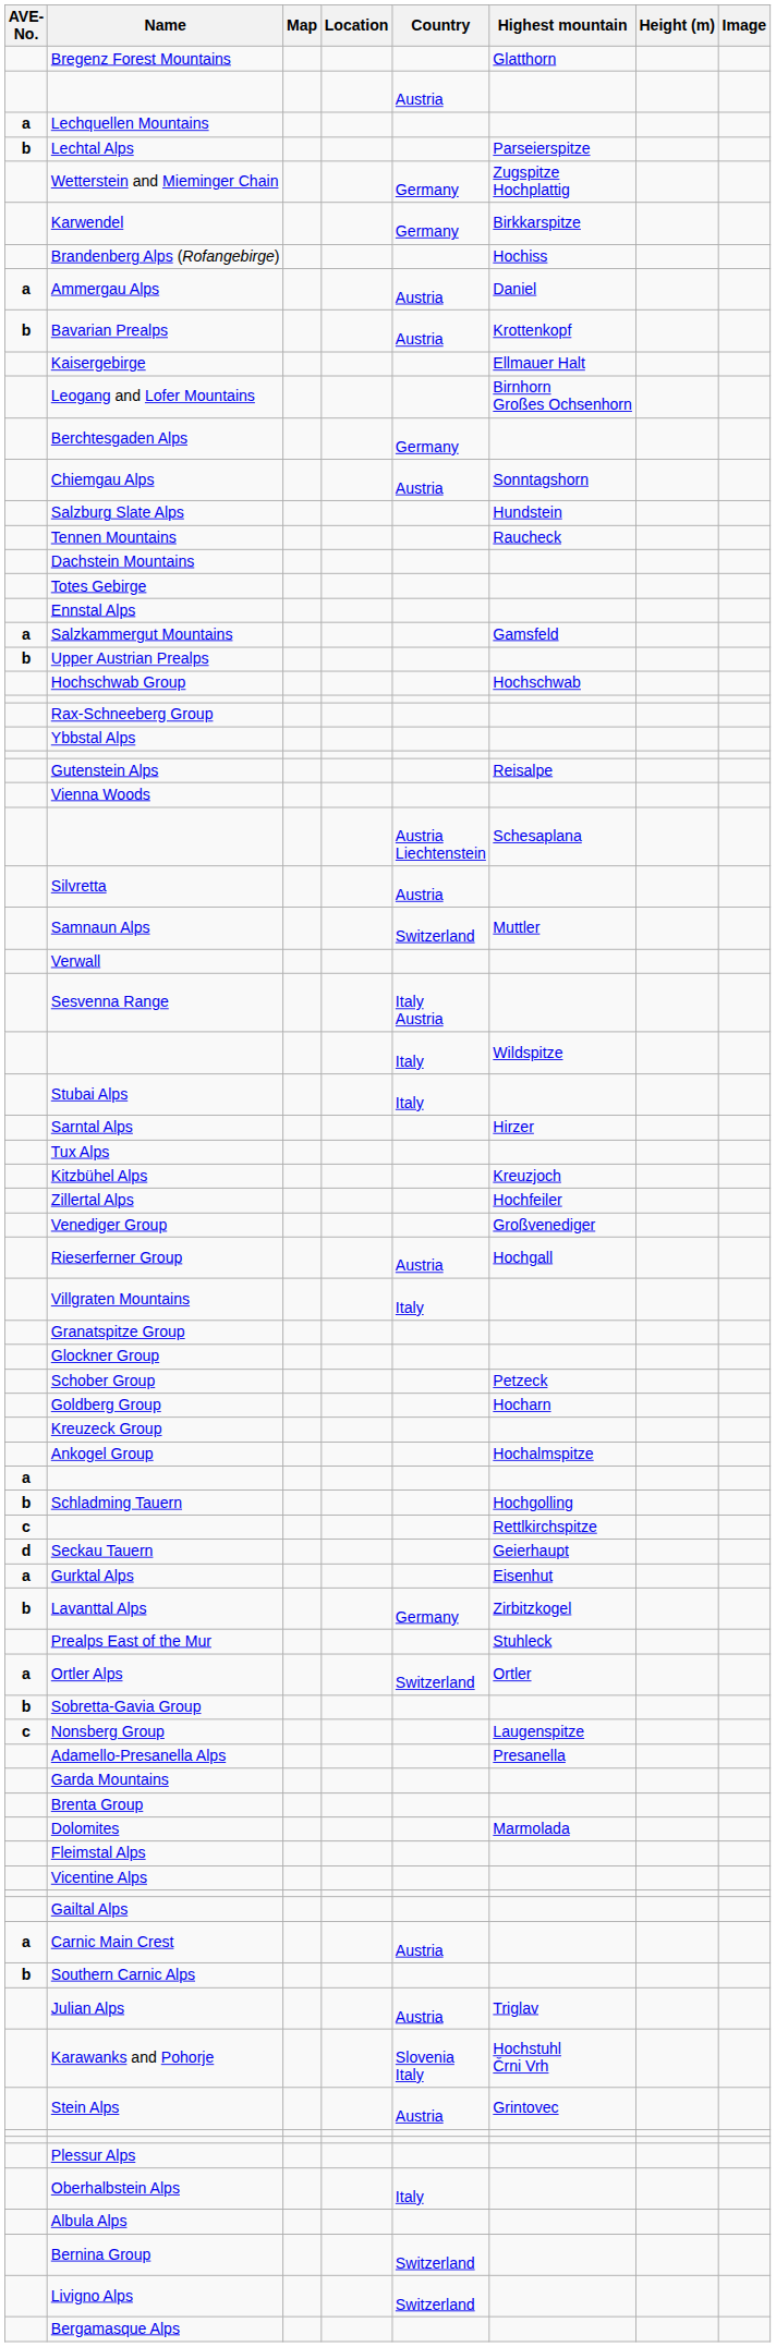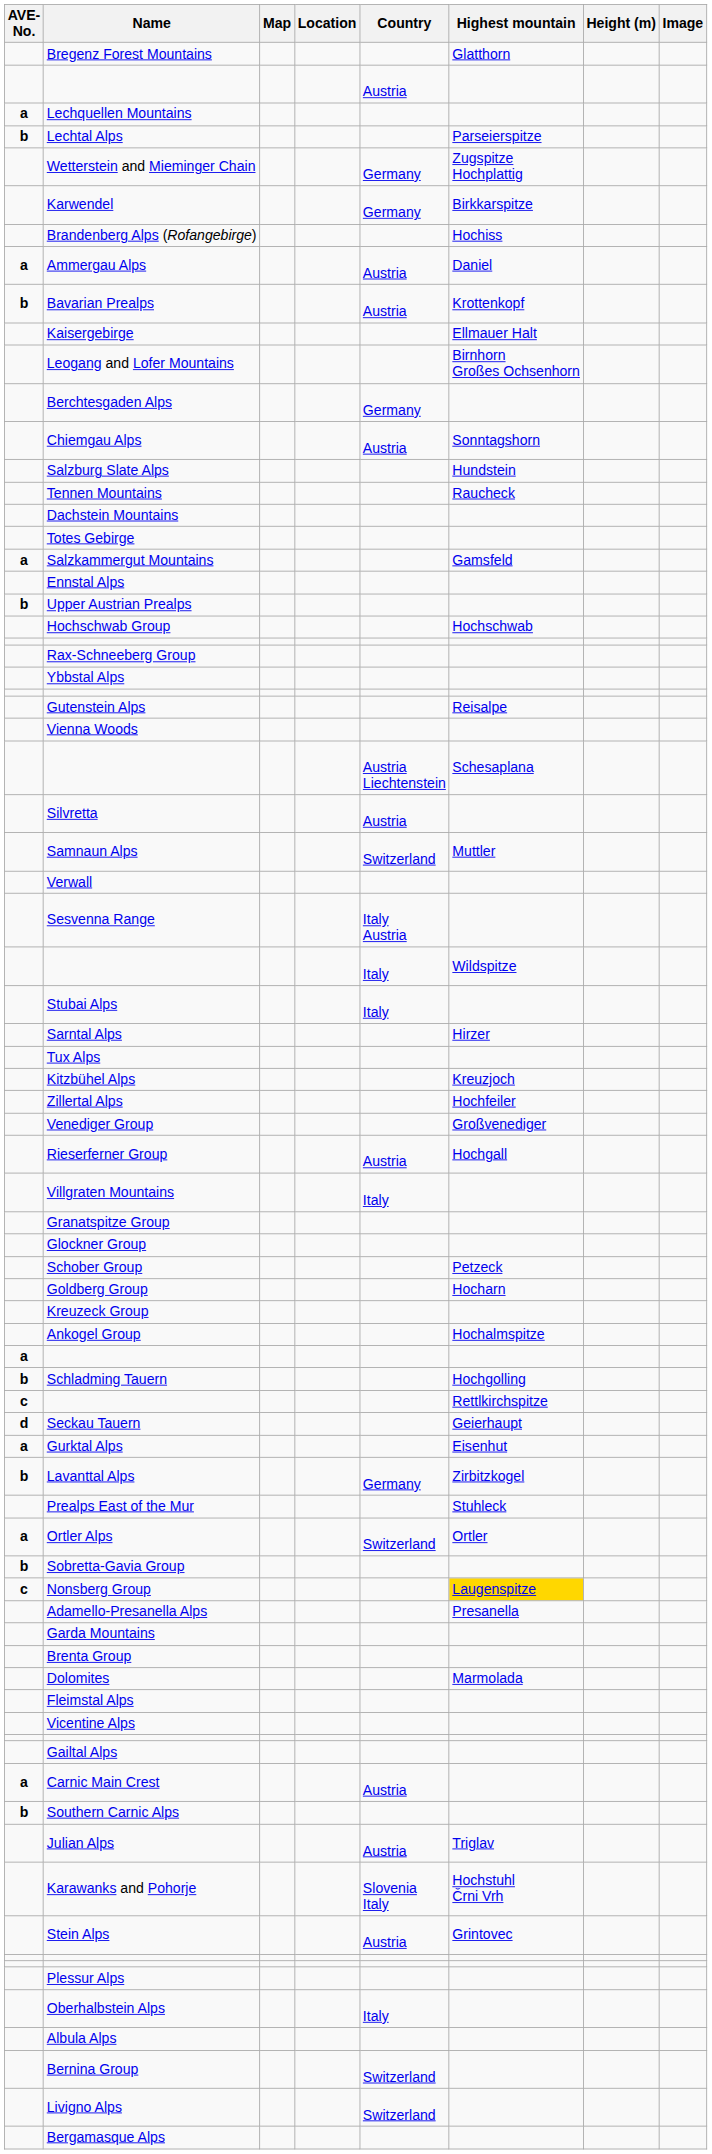 <table class="wikitable sortable" style="font-size:100%">
 <tr class="hintergrundfarbe5">
 <th>AVE-<br>No.</th>
 <th>Name</th>
 <th class="unsortable">Map</th>
 <th>Location</th>
 <th>Country</th>
 <th>Highest mountain</th>
 <th>Height (m)</th>
 <th class="unsortable">Image</th>
 </tr>
 <tr>
 <td align="center"><strong></strong></td>
 <td><a href='#'>Bregenz Forest Mountains</a></td>
 <td align="center"></td>
 <td></td>
 <td></td>
 <td><a href='#'>Glatthorn</a></td>
 <td align="right"></td>
 <td align="center"></td>
 </tr>
 <tr>
 <td align="center"><strong></strong></td>
 <td></td>
 <td align="center"></td>
 <td></td>
 <td><br> <a href='#'>Austria</a></td>
 <td></td>
 <td align="right"></td>
 <td align="center"></td>
 </tr>
 <tr>
 <td align="center"><strong>a</strong></td>
 <td><a href='#'>Lechquellen Mountains</a></td>
 <td align="center"></td>
 <td></td>
 <td></td>
 <td></td>
 <td align="right"></td>
 <td align="center"></td>
 </tr>
 <tr>
 <td align="center"><strong>b</strong></td>
 <td><a href='#'>Lechtal Alps</a></td>
 <td align="center"></td>
 <td></td>
 <td></td>
 <td><a href='#'>Parseierspitze</a></td>
 <td align="right"></td>
 <td align="center"></td>
 </tr>
 <tr>
 <td align="center"><strong></strong></td>
 <td><a href='#'>Wetterstein</a> and <a href='#'>Mieminger Chain</a></td>
 <td align="center"></td>
 <td></td>
 <td><br> <a href='#'>Germany</a></td>
 <td><a href='#'>Zugspitze</a><br><a href='#'>Hochplattig</a></td>
 <td align="right"><br></td>
 <td align="center"></td>
 </tr>
 <tr>
 <td align="center"><strong></strong></td>
 <td><a href='#'>Karwendel</a></td>
 <td align="center"></td>
 <td></td>
 <td><br> <a href='#'>Germany</a></td>
 <td><a href='#'>Birkkarspitze</a></td>
 <td align="right"></td>
 <td align="center"></td>
 </tr>
 <tr>
 <td align="center"><strong></strong></td>
 <td><a href='#'>Brandenberg Alps</a> (<em>Rofangebirge</em>)</td>
 <td align="center"></td>
 <td></td>
 <td></td>
 <td><a href='#'>Hochiss</a></td>
 <td align="right"></td>
 <td align="center"></td>
 </tr>
 <tr>
 <td align="center"><strong>a</strong></td>
 <td><a href='#'>Ammergau Alps</a></td>
 <td align="center"></td>
 <td></td>
 <td><br> <a href='#'>Austria</a></td>
 <td><a href='#'>Daniel</a></td>
 <td align="right"></td>
 <td align="center"></td>
 </tr>
 <tr>
 <td align="center"><strong>b</strong></td>
 <td><a href='#'>Bavarian Prealps</a></td>
 <td align="center"></td>
 <td></td>
 <td><br> <a href='#'>Austria</a></td>
 <td><a href='#'>Krottenkopf</a></td>
 <td align="right"></td>
 <td align="center"></td>
 </tr>
 <tr>
 <td align="center"><strong></strong></td>
 <td><a href='#'>Kaisergebirge</a></td>
 <td align="center"></td>
 <td></td>
 <td></td>
 <td><a href='#'>Ellmauer Halt</a></td>
 <td align="right"></td>
 <td align="center"></td>
 </tr>
 <tr>
 <td align="center"><strong></strong></td>
 <td><a href='#'>Leogang</a> and <a href='#'>Lofer Mountains</a></td>
 <td align="center"></td>
 <td></td>
 <td></td>
 <td><a href='#'>Birnhorn</a><br><a href='#'>Großes Ochsenhorn</a></td>
 <td align="right"><br></td>
 <td align="center"></td>
 </tr>
 <tr>
 <td align="center"><strong></strong></td>
 <td><a href='#'>Berchtesgaden Alps</a></td>
 <td align="center"></td>
 <td></td>
 <td><br> <a href='#'>Germany</a></td>
 <td></td>
 <td align="right"></td>
 <td align="center"></td>
 </tr>
 <tr>
 <td align="center"><strong></strong></td>
 <td><a href='#'>Chiemgau Alps</a></td>
 <td align="center"></td>
 <td></td>
 <td><br> <a href='#'>Austria</a></td>
 <td><a href='#'>Sonntagshorn</a></td>
 <td align="right"></td>
 <td align="center"></td>
 </tr>
 <tr>
 <td align="center"><strong></strong></td>
 <td><a href='#'>Salzburg Slate Alps</a></td>
 <td align="center"></td>
 <td></td>
 <td></td>
 <td><a href='#'>Hundstein</a></td>
 <td align="right"></td>
 <td align="center"></td>
 </tr>
 <tr>
 <td align="center"><strong></strong></td>
 <td><a href='#'>Tennen Mountains</a></td>
 <td align="center"></td>
 <td></td>
 <td></td>
 <td><a href='#'>Raucheck</a></td>
 <td align="right"></td>
 <td align="center"></td>
 </tr>
 <tr>
 <td align="center"><strong></strong></td>
 <td><a href='#'>Dachstein Mountains</a></td>
 <td align="center"></td>
 <td></td>
 <td></td>
 <td></td>
 <td align="right"></td>
 <td align="center"></td>
 </tr>
 <tr>
 <td align="center"><strong></strong></td>
 <td><a href='#'>Totes Gebirge</a></td>
 <td align="center"></td>
 <td></td>
 <td></td>
 <td></td>
 <td align="right"></td>
 <td align="center"></td>
 </tr>
 <tr>
+<td align="center"><strong>a</strong></td>
+<td><a href='#'>Salzkammergut Mountains</a></td>
+<td align="center"></td>
+<td></td>
+<td></td>
+<td><a href='#'>Gamsfeld</a></td>
+<td align="right"></td>
+<td align="center"></td>
+</tr>
+<tr>
 <td align="center"><strong></strong></td>
 <td><a href='#'>Ennstal Alps</a></td>
 <td align="center"></td>
 <td></td>
 <td></td>
 <td></td>
-<td align="right"></td>
-<td align="center"></td>
-</tr>
-<tr>
-<td align="center"><strong>a</strong></td>
-<td><a href='#'>Salzkammergut Mountains</a></td>
-<td align="center"></td>
-<td></td>
-<td></td>
-<td><a href='#'>Gamsfeld</a></td>
 <td align="right"></td>
 <td align="center"></td>
 </tr>
 <tr>
 <td align="center"><strong>b</strong></td>
 <td><a href='#'>Upper Austrian Prealps</a></td>
 <td align="center"></td>
 <td></td>
 <td></td>
 <td></td>
 <td align="right"></td>
 <td align="center"></td>
 </tr>
 <tr>
 <td align="center"><strong></strong></td>
 <td><a href='#'>Hochschwab Group</a></td>
 <td align="center"></td>
 <td></td>
 <td></td>
 <td><a href='#'>Hochschwab</a></td>
 <td align="right"></td>
 <td align="center"></td>
 </tr>
 <tr>
 <td align="center"><strong></strong></td>
 <td></td>
 <td align="center"></td>
 <td></td>
 <td></td>
 <td></td>
 <td align="right"></td>
 <td align="center"></td>
 </tr>
 <tr>
 <td align="center"><strong></strong></td>
 <td><a href='#'>Rax-Schneeberg Group</a></td>
 <td align="center"></td>
 <td></td>
 <td></td>
 <td></td>
 <td align="right"></td>
 <td align="center"></td>
 </tr>
 <tr>
 <td align="center"><strong></strong></td>
 <td><a href='#'>Ybbstal Alps</a></td>
 <td align="center"></td>
 <td></td>
 <td></td>
 <td></td>
 <td align="right"></td>
 <td align="center"></td>
 </tr>
 <tr>
 <td align="center"><strong></strong></td>
 <td></td>
 <td align="center"></td>
 <td></td>
 <td></td>
 <td></td>
 <td align="right"></td>
 <td align="center"></td>
 </tr>
 <tr>
 <td align="center"><strong></strong></td>
 <td><a href='#'>Gutenstein Alps</a></td>
 <td align="center"></td>
 <td></td>
 <td></td>
 <td><a href='#'>Reisalpe</a></td>
 <td align="right"></td>
 <td align="center"></td>
 </tr>
 <tr>
 <td align="center"><strong></strong></td>
 <td><a href='#'>Vienna Woods</a></td>
 <td align="center"></td>
 <td></td>
 <td></td>
 <td></td>
 <td align="right"></td>
 <td align="center"></td>
 </tr>
 <tr>
 <td align="center"><strong></strong></td>
 <td></td>
 <td align="center"></td>
 <td></td>
 <td><br> <a href='#'>Austria</a><br> <a href='#'>Liechtenstein</a></td>
 <td><a href='#'>Schesaplana</a></td>
 <td align="right"></td>
 <td align="center"></td>
 </tr>
 <tr>
 <td align="center"><strong></strong></td>
 <td><a href='#'>Silvretta</a></td>
 <td align="center"></td>
 <td></td>
 <td><br> <a href='#'>Austria</a></td>
 <td></td>
 <td align="right"></td>
 <td align="center"></td>
 </tr>
 <tr>
 <td align="center"><strong></strong></td>
 <td><a href='#'>Samnaun Alps</a></td>
 <td align="center"></td>
 <td></td>
 <td><br> <a href='#'>Switzerland</a></td>
 <td><a href='#'>Muttler</a></td>
 <td align="right"></td>
 <td align="center"></td>
 </tr>
 <tr>
 <td align="center"><strong></strong></td>
 <td><a href='#'>Verwall</a></td>
 <td align="center"></td>
 <td></td>
 <td></td>
 <td></td>
 <td align="right"></td>
 <td align="center"></td>
 </tr>
 <tr>
 <td align="center"><strong></strong></td>
 <td><a href='#'>Sesvenna Range</a></td>
 <td align="center"></td>
 <td></td>
 <td><br> <a href='#'>Italy</a><br> <a href='#'>Austria</a></td>
 <td></td>
 <td align="right"></td>
 <td align="center"></td>
 </tr>
 <tr>
 <td align="center"><strong></strong></td>
 <td></td>
 <td align="center"></td>
 <td></td>
 <td><br> <a href='#'>Italy</a></td>
 <td><a href='#'>Wildspitze</a></td>
 <td align="right"></td>
 <td align="center"></td>
 </tr>
 <tr>
 <td align="center"><strong></strong></td>
 <td><a href='#'>Stubai Alps</a></td>
 <td align="center"></td>
 <td></td>
 <td><br> <a href='#'>Italy</a></td>
 <td></td>
 <td align="right"></td>
 <td align="center"></td>
 </tr>
 <tr>
 <td align="center"><strong></strong></td>
 <td><a href='#'>Sarntal Alps</a></td>
 <td align="center"></td>
 <td></td>
 <td></td>
 <td><a href='#'>Hirzer</a></td>
 <td align="right"></td>
 <td align="center"></td>
 </tr>
 <tr>
 <td align="center"><strong></strong></td>
 <td><a href='#'>Tux Alps</a></td>
 <td align="center"></td>
 <td></td>
 <td></td>
 <td></td>
 <td align="right"></td>
 <td align="center"></td>
 </tr>
 <tr>
 <td align="center"><strong></strong></td>
 <td> <a href='#'>Kitzbühel Alps</a></td>
 <td align="center"></td>
 <td></td>
 <td></td>
 <td><a href='#'>Kreuzjoch</a></td>
 <td align="right"></td>
 <td align="center"></td>
 </tr>
 <tr>
 <td align="center"><strong></strong></td>
 <td><a href='#'>Zillertal Alps</a></td>
 <td align="center"></td>
 <td></td>
 <td></td>
 <td><a href='#'>Hochfeiler</a></td>
 <td align="right"></td>
 <td align="center"></td>
 </tr>
 <tr>
 <td align="center"><strong></strong></td>
 <td><a href='#'>Venediger Group</a></td>
 <td align="center"></td>
 <td></td>
 <td></td>
 <td> <a href='#'>Großvenediger</a></td>
 <td align="right"></td>
 <td align="center"></td>
 </tr>
 <tr>
 <td align="center"><strong></strong></td>
 <td><a href='#'>Rieserferner Group</a></td>
 <td align="center"></td>
 <td></td>
 <td><br> <a href='#'>Austria</a></td>
 <td><a href='#'>Hochgall</a></td>
 <td align="right"></td>
 <td align="center"></td>
 </tr>
 <tr>
 <td align="center"><strong></strong></td>
 <td><a href='#'>Villgraten Mountains</a></td>
 <td align="center"></td>
 <td></td>
 <td><br> <a href='#'>Italy</a></td>
 <td></td>
 <td align="right"></td>
 <td align="center"></td>
 </tr>
 <tr>
 <td align="center"><strong></strong></td>
 <td><a href='#'>Granatspitze Group</a></td>
 <td align="center"></td>
 <td></td>
 <td></td>
 <td></td>
 <td align="right"></td>
 <td align="center"></td>
 </tr>
 <tr>
 <td align="center"><strong></strong></td>
 <td><a href='#'>Glockner Group</a></td>
 <td align="center"></td>
 <td></td>
 <td></td>
 <td></td>
 <td align="right"></td>
 <td align="center"></td>
 </tr>
 <tr>
 <td align="center"><strong></strong></td>
 <td><a href='#'>Schober Group</a></td>
 <td align="center"></td>
 <td></td>
 <td></td>
 <td><a href='#'>Petzeck</a></td>
 <td align="right"></td>
 <td align="center"></td>
 </tr>
 <tr>
 <td align="center"><strong></strong></td>
 <td><a href='#'>Goldberg Group</a></td>
 <td align="center"></td>
 <td></td>
 <td></td>
 <td><a href='#'>Hocharn</a></td>
 <td align="right"></td>
 <td align="center"></td>
 </tr>
 <tr>
 <td align="center"><strong></strong></td>
 <td><a href='#'>Kreuzeck Group</a></td>
 <td align="center"></td>
 <td></td>
 <td></td>
 <td></td>
 <td align="right"></td>
 <td align="center"></td>
 </tr>
 <tr>
 <td align="center"><strong></strong></td>
 <td><a href='#'>Ankogel Group</a></td>
 <td align="center"></td>
 <td></td>
 <td></td>
 <td><a href='#'>Hochalmspitze</a></td>
 <td align="right"></td>
 <td align="center"></td>
 </tr>
 <tr>
 <td align="center"><strong>a</strong></td>
 <td></td>
 <td align="center"></td>
 <td></td>
 <td></td>
 <td></td>
 <td align="right"></td>
 <td align="center"></td>
 </tr>
 <tr>
 <td align="center"><strong>b</strong></td>
 <td><a href='#'>Schladming Tauern</a></td>
 <td align="center"></td>
 <td></td>
 <td></td>
 <td><a href='#'>Hochgolling</a></td>
 <td align="right"></td>
 <td align="center"></td>
 </tr>
 <tr>
 <td align="center"><strong>c</strong></td>
 <td></td>
 <td align="center"></td>
 <td></td>
 <td></td>
 <td><a href='#'>Rettlkirchspitze</a></td>
 <td align="right"></td>
 <td align="center"></td>
 </tr>
 <tr>
 <td align="center"><strong>d</strong></td>
 <td><a href='#'>Seckau Tauern</a></td>
 <td align="center"></td>
 <td></td>
 <td></td>
 <td><a href='#'>Geierhaupt</a></td>
 <td align="right"></td>
 <td align="center"></td>
 </tr>
 <tr>
 <td align="center"><strong>a</strong></td>
 <td><a href='#'>Gurktal Alps</a></td>
 <td align="center"></td>
 <td></td>
 <td></td>
 <td><a href='#'>Eisenhut</a></td>
 <td align="right"></td>
 <td align="center"></td>
 </tr>
 <tr>
 <td align="center"><strong>b</strong></td>
 <td><a href='#'>Lavanttal Alps</a></td>
 <td align="center"></td>
 <td></td>
 <td><br> <a href='#'>Germany</a></td>
 <td><a href='#'>Zirbitzkogel</a></td>
 <td align="right"></td>
 <td align="center"></td>
 </tr>
 <tr>
 <td align="center"><strong></strong></td>
 <td><a href='#'>Prealps East of the Mur</a></td>
 <td align="center"></td>
 <td></td>
 <td></td>
 <td><a href='#'>Stuhleck</a></td>
 <td align="right"></td>
 <td align="center"></td>
 </tr>
 <tr>
 <td align="center"><strong>a</strong></td>
 <td><a href='#'>Ortler Alps</a></td>
 <td align="center"></td>
 <td></td>
 <td><br> <a href='#'>Switzerland</a></td>
 <td><a href='#'>Ortler</a></td>
 <td align="right"></td>
 <td align="center"></td>
 </tr>
 <tr>
 <td align="center"><strong>b</strong></td>
 <td><a href='#'>Sobretta-Gavia Group</a></td>
 <td align="center"></td>
 <td></td>
 <td></td>
 <td></td>
 <td align="right"></td>
 <td align="center"></td>
 </tr>
 <tr>
 <td align="center"><strong>c</strong></td>
 <td><a href='#'>Nonsberg Group</a></td>
 <td align="center"></td>
 <td></td>
 <td></td>
-<td><a href='#'>Laugenspitze</a></td>
+<td style="background: gold;"><a href='#'>Laugenspitze</a></td>
 <td align="right"></td>
 <td align="center"></td>
 </tr>
 <tr>
 <td align="center"><strong></strong></td>
 <td><a href='#'>Adamello-Presanella Alps</a></td>
 <td align="center"></td>
 <td></td>
 <td></td>
 <td><a href='#'>Presanella</a></td>
 <td align="right"></td>
 <td align="center"></td>
 </tr>
 <tr>
 <td align="center"><strong></strong></td>
 <td><a href='#'>Garda Mountains</a></td>
 <td align="center"></td>
 <td></td>
 <td></td>
 <td></td>
 <td align="right"></td>
 <td align="center"></td>
 </tr>
 <tr>
 <td align="center"><strong></strong></td>
 <td><a href='#'>Brenta Group</a></td>
 <td align="center"></td>
 <td></td>
 <td></td>
 <td></td>
 <td align="right"></td>
 <td align="center"></td>
 </tr>
 <tr>
 <td align="center"><strong></strong></td>
 <td><a href='#'>Dolomites</a></td>
 <td align="center"></td>
 <td></td>
 <td></td>
 <td><a href='#'>Marmolada</a></td>
 <td align="right"></td>
 <td align="center"></td>
 </tr>
 <tr>
 <td align="center"><strong></strong></td>
 <td><a href='#'>Fleimstal Alps</a></td>
 <td align="center"></td>
 <td></td>
 <td></td>
 <td></td>
 <td align="right"></td>
 <td align="center"></td>
 </tr>
 <tr>
 <td align="center"><strong></strong></td>
 <td><a href='#'>Vicentine Alps</a></td>
 <td align="center"></td>
 <td></td>
 <td></td>
 <td></td>
 <td align="right"></td>
 <td align="center"></td>
 </tr>
 <tr>
 <td align="center"><strong></strong></td>
 <td></td>
 <td></td>
 <td></td>
 <td></td>
 <td></td>
 <td></td>
 <td></td>
 </tr>
 <tr>
 <td align="center"><strong></strong></td>
 <td><a href='#'>Gailtal Alps</a></td>
 <td align="center"></td>
 <td></td>
 <td></td>
 <td></td>
 <td align="right"></td>
 <td align="center"></td>
 </tr>
 <tr>
 <td align="center"><strong>a</strong></td>
 <td><a href='#'>Carnic Main Crest</a></td>
 <td align="center"></td>
 <td></td>
 <td><br> <a href='#'>Austria</a></td>
 <td></td>
 <td align="right"></td>
 <td align="center"></td>
 </tr>
 <tr>
 <td align="center"><strong>b</strong></td>
 <td><a href='#'>Southern Carnic Alps</a></td>
 <td align="center"></td>
 <td></td>
 <td></td>
 <td></td>
 <td align="right"></td>
 <td align="center"></td>
 </tr>
 <tr>
 <td align="center"><strong></strong></td>
 <td><a href='#'>Julian Alps</a></td>
 <td align="center"></td>
 <td></td>
 <td><br> <a href='#'>Austria</a></td>
 <td><a href='#'>Triglav</a></td>
 <td align="right"></td>
 <td align="center"></td>
 </tr>
 <tr>
 <td align="center"><strong></strong></td>
 <td><a href='#'>Karawanks</a> and <a href='#'>Pohorje</a></td>
 <td align="center"></td>
 <td></td>
 <td><br> <a href='#'>Slovenia</a><br> <a href='#'>Italy</a></td>
 <td><a href='#'>Hochstuhl</a><br><a href='#'>Črni Vrh</a></td>
 <td align="right"><br></td>
 <td align="center"></td>
 </tr>
 <tr>
 <td align="center"><strong></strong></td>
 <td><a href='#'>Stein Alps</a></td>
 <td align="center"></td>
 <td></td>
 <td><br> <a href='#'>Austria</a></td>
 <td><a href='#'>Grintovec</a></td>
 <td align="right"></td>
 <td align="center"></td>
 </tr>
 <tr>
 <td align="center"><strong></strong></td>
 <td></td>
 <td></td>
 <td></td>
 <td></td>
 <td></td>
 <td></td>
 <td></td>
 </tr>
 <tr>
 <td align="center"><strong></strong></td>
 <td></td>
 <td></td>
 <td></td>
 <td></td>
 <td></td>
 <td></td>
 <td></td>
 </tr>
 <tr>
 <td align="center"><strong></strong></td>
 <td><a href='#'>Plessur Alps</a></td>
 <td align="center"></td>
 <td></td>
 <td></td>
 <td></td>
 <td align="right"></td>
 <td align="center"></td>
 </tr>
 <tr>
 <td align="center"><strong></strong></td>
 <td><a href='#'>Oberhalbstein Alps</a></td>
 <td align="center"></td>
 <td></td>
 <td><br> <a href='#'>Italy</a></td>
 <td></td>
 <td align="right"></td>
 <td align="center"></td>
 </tr>
 <tr>
 <td align="center"><strong></strong></td>
 <td><a href='#'>Albula Alps</a></td>
 <td align="center"></td>
 <td></td>
 <td></td>
 <td></td>
 <td align="right"></td>
 <td align="center"></td>
 </tr>
 <tr>
 <td align="center"><strong></strong></td>
 <td><a href='#'>Bernina Group</a></td>
 <td align="center"></td>
 <td></td>
 <td><br> <a href='#'>Switzerland</a></td>
 <td></td>
 <td align="right"></td>
 <td align="center"></td>
 </tr>
 <tr>
 <td align="center"><strong></strong></td>
 <td><a href='#'>Livigno Alps</a></td>
 <td align="center"></td>
 <td></td>
 <td><br> <a href='#'>Switzerland</a></td>
 <td></td>
 <td align="right"></td>
 <td align="center"></td>
 </tr>
 <tr>
 <td align="center"><strong></strong></td>
 <td><a href='#'>Bergamasque Alps</a></td>
 <td align="center"></td>
 <td></td>
 <td></td>
 <td></td>
 <td align="right"></td>
 <td align="center"></td>
 </tr>
 </table>
